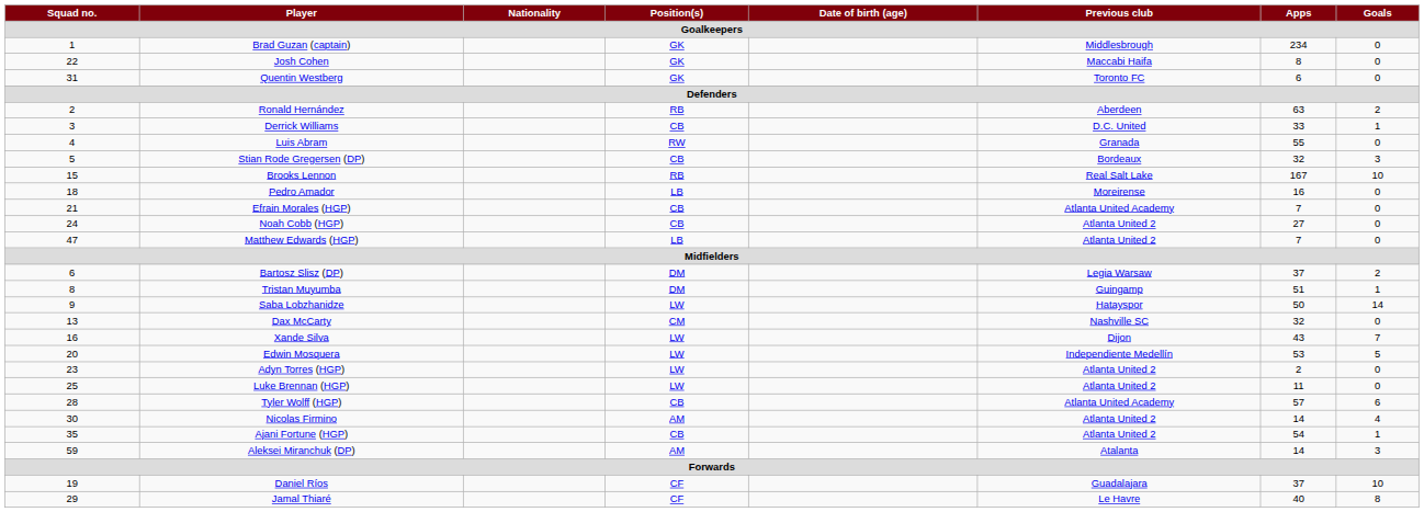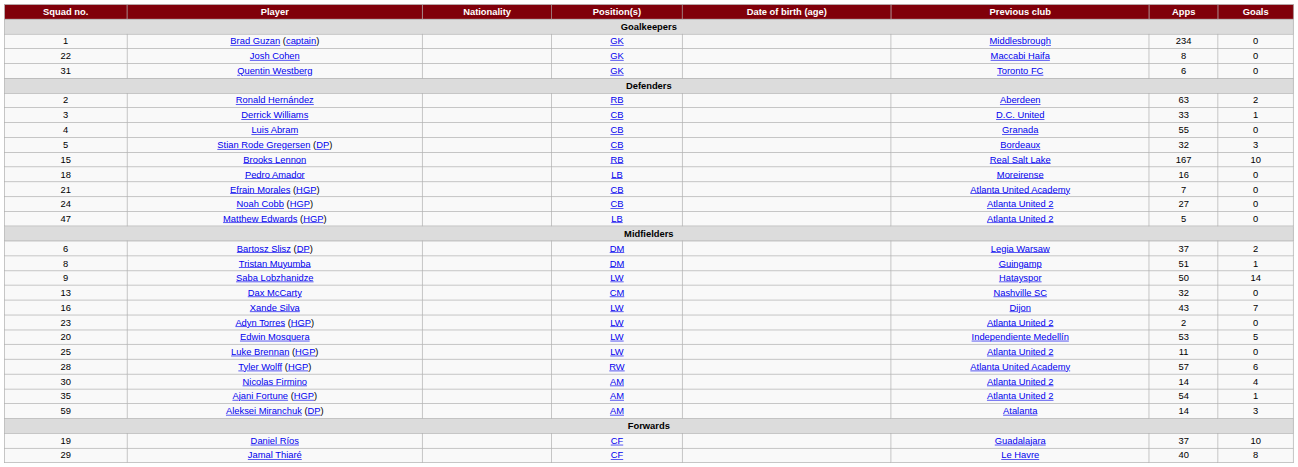 <table class="wikitable" style="text-align:center; font-size:90%; width:100%;">
 <tr>
 <th style="background:#80000a; color:#fff; text-align:center;">Squad no.</th>
 <th style="background:#80000a; color:#fff; text-align:center;">Player</th>
 <th style="background:#80000a; color:#fff; text-align:center;">Nationality</th>
 <th style="background:#80000a; color:#fff; text-align:center;">Position(s)</th>
 <th style="background:#80000a; color:#fff; text-align:center;">Date of birth (age)</th>
 <th style="background:#80000a; color:#fff; text-align:center;">Previous club</th>
 <th style="background:#80000a; color:#fff; text-align:center;">Apps</th>
 <th style="background:#80000a; color:#fff; text-align:center;">Goals</th>
 </tr>
 <tr>
 <th colspan="8" style="background:#dcdcdc; text-align:center;">Goalkeepers</th>
 </tr>
 <tr>
 <td>1</td>
 <td><a href='#'>Brad Guzan</a> (<a href='#'>captain</a>)</td>
 <td></td>
 <td><a href='#'>GK</a></td>
 <td></td>
 <td> <a href='#'>Middlesbrough</a></td>
 <td>234</td>
 <td>0</td>
 </tr>
 <tr>
 <td>22</td>
 <td><a href='#'>Josh Cohen</a></td>
 <td></td>
 <td><a href='#'>GK</a></td>
 <td></td>
 <td> <a href='#'>Maccabi Haifa</a></td>
 <td>8</td>
 <td>0</td>
 </tr>
 <tr>
 <td>31</td>
 <td><a href='#'>Quentin Westberg</a></td>
 <td></td>
 <td><a href='#'>GK</a></td>
 <td></td>
 <td> <a href='#'>Toronto FC</a></td>
 <td>6</td>
 <td>0</td>
 </tr>
 <tr>
 <th colspan="8" style="background:#dcdcdc; text-align:center;">Defenders</th>
 </tr>
 <tr>
 <td>2</td>
 <td><a href='#'>Ronald Hernández</a></td>
 <td></td>
 <td><a href='#'>RB</a></td>
 <td></td>
 <td> <a href='#'>Aberdeen</a></td>
 <td>63</td>
 <td>2</td>
 </tr>
 <tr>
 <td>3</td>
 <td><a href='#'>Derrick Williams</a></td>
 <td></td>
 <td><a href='#'>CB</a></td>
 <td></td>
 <td> <a href='#'>D.C. United</a></td>
 <td>33</td>
 <td>1</td>
 </tr>
 <tr>
 <td>4</td>
 <td><a href='#'>Luis Abram</a></td>
 <td></td>
-<td><a href='#'>RW</a></td>
+<td><a href='#'>CB</a></td>
 <td></td>
 <td> <a href='#'>Granada</a></td>
 <td>55</td>
 <td>0</td>
 </tr>
 <tr>
 <td>5</td>
 <td><a href='#'>Stian Rode Gregersen</a> (<a href='#'>DP</a>)</td>
 <td></td>
 <td><a href='#'>CB</a></td>
 <td></td>
 <td> <a href='#'>Bordeaux</a></td>
 <td>32</td>
 <td>3</td>
 </tr>
 <tr>
 <td>15</td>
 <td><a href='#'>Brooks Lennon</a></td>
 <td></td>
 <td><a href='#'>RB</a></td>
 <td></td>
 <td> <a href='#'>Real Salt Lake</a></td>
 <td>167</td>
 <td>10</td>
 </tr>
 <tr>
 <td>18</td>
 <td><a href='#'>Pedro Amador</a></td>
 <td></td>
 <td><a href='#'>LB</a></td>
 <td></td>
 <td> <a href='#'>Moreirense</a></td>
 <td>16</td>
 <td>0</td>
 </tr>
 <tr>
 <td>21</td>
 <td><a href='#'>Efrain Morales</a> (<a href='#'>HGP</a>)</td>
 <td></td>
 <td><a href='#'>CB</a></td>
 <td></td>
 <td> <a href='#'>Atlanta United Academy</a></td>
 <td>7</td>
 <td>0</td>
 </tr>
 <tr>
 <td>24</td>
 <td><a href='#'>Noah Cobb</a> (<a href='#'>HGP</a>)</td>
 <td></td>
 <td><a href='#'>CB</a></td>
 <td></td>
 <td> <a href='#'>Atlanta United 2</a></td>
 <td>27</td>
 <td>0</td>
 </tr>
 <tr>
 <td>47</td>
 <td><a href='#'>Matthew Edwards</a> (<a href='#'>HGP</a>)</td>
 <td></td>
 <td><a href='#'>LB</a></td>
 <td></td>
 <td> <a href='#'>Atlanta United 2</a></td>
-<td>7</td>
+<td>5</td>
 <td>0</td>
 </tr>
 <tr>
 <th colspan="8" style="background:#dcdcdc; text-align:center;">Midfielders</th>
 </tr>
 <tr>
 <td>6</td>
 <td><a href='#'>Bartosz Slisz</a> (<a href='#'>DP</a>)</td>
 <td></td>
 <td><a href='#'>DM</a></td>
 <td></td>
 <td> <a href='#'>Legia Warsaw</a></td>
 <td>37</td>
 <td>2</td>
 </tr>
 <tr>
 <td>8</td>
 <td><a href='#'>Tristan Muyumba</a></td>
 <td></td>
 <td><a href='#'>DM</a></td>
 <td></td>
 <td> <a href='#'>Guingamp</a></td>
 <td>51</td>
 <td>1</td>
 </tr>
 <tr>
 <td>9</td>
 <td><a href='#'>Saba Lobzhanidze</a></td>
 <td></td>
 <td><a href='#'>LW</a></td>
 <td></td>
 <td> <a href='#'>Hatayspor</a></td>
 <td>50</td>
 <td>14</td>
 </tr>
 <tr>
 <td>13</td>
 <td><a href='#'>Dax McCarty</a></td>
 <td></td>
 <td><a href='#'>CM</a></td>
 <td></td>
 <td> <a href='#'>Nashville SC</a></td>
 <td>32</td>
 <td>0</td>
 </tr>
 <tr>
 <td>16</td>
 <td><a href='#'>Xande Silva</a></td>
 <td></td>
 <td><a href='#'>LW</a></td>
 <td></td>
 <td> <a href='#'>Dijon</a></td>
 <td>43</td>
 <td>7</td>
 </tr>
 <tr>
+<td>23</td>
+<td><a href='#'>Adyn Torres</a> (<a href='#'>HGP</a>)</td>
+<td></td>
+<td><a href='#'>LW</a></td>
+<td></td>
+<td> <a href='#'>Atlanta United 2</a></td>
+<td>2</td>
+<td>0</td>
+</tr>
+<tr>
 <td>20</td>
 <td><a href='#'>Edwin Mosquera</a></td>
 <td></td>
 <td><a href='#'>LW</a></td>
 <td></td>
 <td> <a href='#'>Independiente Medellín</a></td>
 <td>53</td>
 <td>5</td>
-</tr>
-<tr>
-<td>23</td>
-<td><a href='#'>Adyn Torres</a> (<a href='#'>HGP</a>)</td>
-<td></td>
-<td><a href='#'>LW</a></td>
-<td></td>
-<td> <a href='#'>Atlanta United 2</a></td>
-<td>2</td>
-<td>0</td>
 </tr>
 <tr>
 <td>25</td>
 <td><a href='#'>Luke Brennan</a> (<a href='#'>HGP</a>)</td>
 <td></td>
 <td><a href='#'>LW</a></td>
 <td></td>
 <td> <a href='#'>Atlanta United 2</a></td>
 <td>11</td>
 <td>0</td>
 </tr>
 <tr>
 <td>28</td>
 <td><a href='#'>Tyler Wolff</a> (<a href='#'>HGP</a>)</td>
 <td></td>
-<td><a href='#'>CB</a></td>
+<td><a href='#'>RW</a></td>
 <td></td>
 <td> <a href='#'>Atlanta United Academy</a></td>
 <td>57</td>
 <td>6</td>
 </tr>
 <tr>
 <td>30</td>
 <td><a href='#'>Nicolas Firmino</a></td>
 <td></td>
 <td><a href='#'>AM</a></td>
 <td></td>
 <td> <a href='#'>Atlanta United 2</a></td>
 <td>14</td>
 <td>4</td>
 </tr>
 <tr>
 <td>35</td>
 <td><a href='#'>Ajani Fortune</a> (<a href='#'>HGP</a>)</td>
 <td></td>
-<td><a href='#'>CB</a></td>
+<td><a href='#'>AM</a></td>
 <td></td>
 <td> <a href='#'>Atlanta United 2</a></td>
 <td>54</td>
 <td>1</td>
 </tr>
 <tr>
 <td>59</td>
 <td><a href='#'>Aleksei Miranchuk</a> (<a href='#'>DP</a>)</td>
 <td></td>
 <td><a href='#'>AM</a></td>
 <td></td>
 <td> <a href='#'>Atalanta</a></td>
 <td>14</td>
 <td>3</td>
 </tr>
 <tr>
 <th colspan="8" style="background:#dcdcdc; text-align:center;">Forwards</th>
 </tr>
 <tr>
 <td>19</td>
 <td><a href='#'>Daniel Ríos</a></td>
 <td></td>
 <td><a href='#'>CF</a></td>
 <td></td>
 <td> <a href='#'>Guadalajara</a></td>
 <td>37</td>
 <td>10</td>
 </tr>
 <tr>
 <td>29</td>
 <td><a href='#'>Jamal Thiaré</a></td>
 <td></td>
 <td><a href='#'>CF</a></td>
 <td></td>
 <td> <a href='#'>Le Havre</a></td>
 <td>40</td>
 <td>8</td>
 </tr>
 </table>
